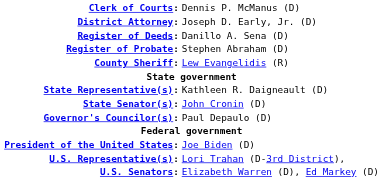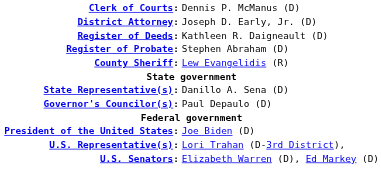 <table class="toccolours">
 <tr>
 </tr>
 <tr valign=top>
 <th align=right><a href='#'>Clerk of Courts</a>:</th>
 <td>Dennis P. McManus (D)</td>
 </tr>
 <tr valign=top>
 <th align=right><a href='#'>District Attorney</a>:</th>
 <td>Joseph D. Early, Jr. (D)</td>
 </tr>
 <tr valign=top>
 <th align=right><a href='#'>Register of Deeds</a>:</th>
-<td>Danillo A. Sena (D)</td>
+<td>Kathleen R. Daigneault (D)</td>
 </tr>
 <tr valign=top>
 <th align=right><a href='#'>Register of Probate</a>:</th>
 <td>Stephen Abraham (D)</td>
 </tr>
 <tr valign=top>
 <th align=right><a href='#'>County Sheriff</a>:</th>
 <td><a href='#'>Lew Evangelidis</a> (R)</td>
 </tr>
 <tr>
 <th colspan=2>State government</th>
 </tr>
 <tr valign=top>
 <th align=right><a href='#'>State Representative(s)</a>:</th>
-<td>Kathleen R. Daigneault (D)</td>
-</tr>
-<tr valign=top>
-<th align=right><a href='#'>State Senator(s)</a>:</th>
-<td><a href='#'>John Cronin</a> (D)</td>
+<td>Danillo A. Sena (D)</td>
 </tr>
 <tr valign=top>
 <th align=right><a href='#'>Governor's Councilor(s)</a>:</th>
 <td>Paul Depaulo (D)</td>
 </tr>
 <tr>
 <th colspan=2>Federal government</th>
 </tr>
 <tr valign=top>
 <th align=right><a href='#'>President of the United States</a>:</th>
 <td><a href='#'>Joe Biden</a> (D)</td>
 </tr>
 <tr valign=top>
 <th align=right><a href='#'>U.S. Representative(s)</a>:</th>
 <td><a href='#'>Lori Trahan</a> (D-<a href='#'>3rd District</a>),</td>
 </tr>
 <tr valign=top>
 <th align=right><a href='#'>U.S. Senators</a>:</th>
 <td><a href='#'>Elizabeth Warren</a> (D), <a href='#'>Ed Markey</a> (D)</td>
 </tr>
 </table>
